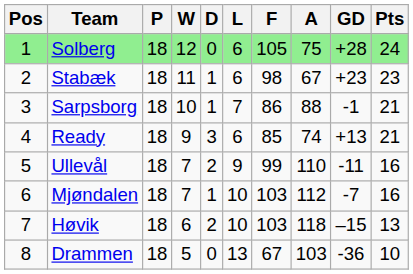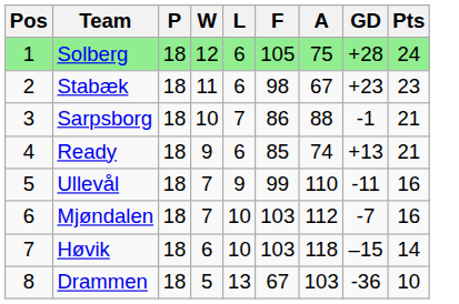 <table class="wikitable sortable" style="text-align: center;">
 <tr>
 <th>Pos</th>
 <th>Team</th>
 <th>P</th>
 <th>W</th>
-<th>D</th>
 <th>L</th>
 <th>F</th>
 <th>A</th>
 <th>GD</th>
 <th>Pts</th>
 </tr>
 <tr style="background:#90EE90;">
 <td>1</td>
 <td align="left"><a href='#'>Solberg</a></td>
 <td>18</td>
 <td>12</td>
-<td>0</td>
 <td>6</td>
 <td>105</td>
 <td>75</td>
 <td>+28</td>
 <td>24</td>
 </tr>
 <tr>
 <td>2</td>
 <td align="left"><a href='#'>Stabæk</a></td>
 <td>18</td>
 <td>11</td>
-<td>1</td>
 <td>6</td>
 <td>98</td>
 <td>67</td>
 <td>+23</td>
 <td>23</td>
 </tr>
 <tr>
 <td>3</td>
 <td align="left"><a href='#'>Sarpsborg</a></td>
 <td>18</td>
 <td>10</td>
-<td>1</td>
 <td>7</td>
 <td>86</td>
 <td>88</td>
 <td>-1</td>
 <td>21</td>
 </tr>
 <tr>
 <td>4</td>
 <td align="left"><a href='#'>Ready</a></td>
 <td>18</td>
 <td>9</td>
-<td>3</td>
 <td>6</td>
 <td>85</td>
 <td>74</td>
 <td>+13</td>
 <td>21</td>
 </tr>
 <tr>
 <td>5</td>
 <td align="left"><a href='#'>Ullevål</a></td>
 <td>18</td>
 <td>7</td>
-<td>2</td>
 <td>9</td>
 <td>99</td>
 <td>110</td>
 <td>-11</td>
 <td>16</td>
 </tr>
 <tr>
 <td>6</td>
 <td align="left"><a href='#'>Mjøndalen</a></td>
 <td>18</td>
 <td>7</td>
-<td>1</td>
 <td>10</td>
 <td>103</td>
 <td>112</td>
 <td>-7</td>
 <td>16</td>
 </tr>
 <tr>
 <td>7</td>
 <td align="left"><a href='#'>Høvik</a></td>
 <td>18</td>
 <td>6</td>
-<td>2</td>
 <td>10</td>
 <td>103</td>
 <td>118</td>
 <td>–15</td>
-<td>13</td>
+<td>14</td>
 </tr>
 <tr>
 <td>8</td>
 <td align="left"><a href='#'>Drammen</a></td>
 <td>18</td>
 <td>5</td>
-<td>0</td>
 <td>13</td>
 <td>67</td>
 <td>103</td>
 <td>-36</td>
 <td>10</td>
 </tr>
 </table>
